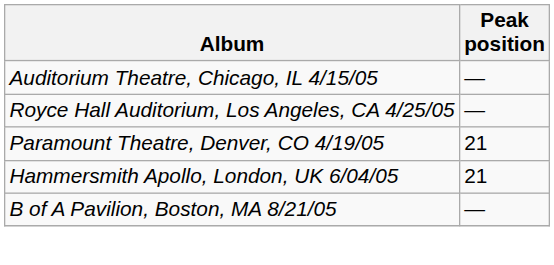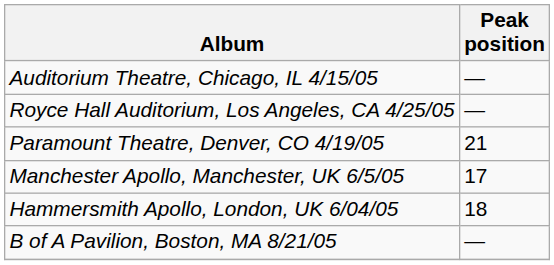 <table class="wikitable">
 <tr>
 <th style="vertical-align:bottom">Album</th>
 <th style="vertical-align:bottom; width:25px;">Peak<br>position</th>
 </tr>
 <tr>
 <td><em>Auditorium Theatre, Chicago, IL 4/15/05</em></td>
 <td>—</td>
 </tr>
 <tr>
 <td><em>Royce Hall Auditorium, Los Angeles, CA 4/25/05</em></td>
 <td>—</td>
 </tr>
 <tr>
 <td><em>Paramount Theatre, Denver, CO 4/19/05</em></td>
 <td>21</td>
 </tr>
 <tr>
+<td><em>Manchester Apollo, Manchester, UK 6/5/05</em></td>
+<td>17</td>
+</tr>
+<tr>
 <td><em>Hammersmith Apollo, London, UK 6/04/05</em></td>
-<td>21</td>
+<td>18</td>
 </tr>
 <tr>
 <td><em>B of A Pavilion, Boston, MA 8/21/05</em></td>
 <td>—</td>
 </tr>
 <tr>
 </tr>
 </table>
